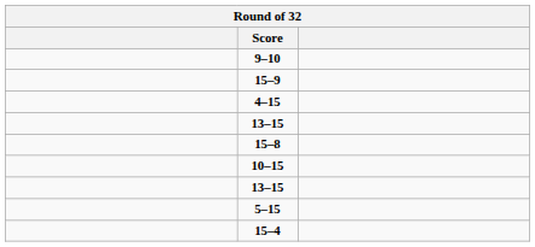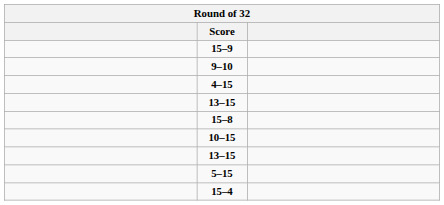 <table class="wikitable" style="text-align: center; font-size:90% ">
 <tr>
 <th colspan=3>Round of 32</th>
 </tr>
 <tr>
 <th align="right" width="250"></th>
 <th width="60">Score</th>
 <th align="left" width="250"></th>
 </tr>
 <tr>
+<td align=left><strong></strong></td>
+<td align=center><strong>15–9</strong></td>
+<td align=left></td>
+</tr>
+<tr>
 <td align=left></td>
 <td align=center><strong>9–10</strong></td>
 <td align=left><strong></strong></td>
-</tr>
-<tr>
-<td align=left><strong></strong></td>
-<td align=center><strong>15–9</strong></td>
-<td align=left></td>
 </tr>
 <tr>
 <td align=left></td>
 <td align=center><strong>4–15</strong></td>
 <td align=left><strong></strong></td>
 </tr>
 <tr>
 <td align=left></td>
 <td align=center><strong>13–15</strong></td>
 <td align=left><strong></strong></td>
 </tr>
 <tr>
 <td align=left><strong></strong></td>
 <td align=center><strong>15–8</strong></td>
 <td align=left></td>
 </tr>
 <tr>
 <td align=left></td>
 <td align=center><strong>10–15</strong></td>
 <td align=left><strong></strong></td>
 </tr>
 <tr>
 <td align=left></td>
 <td align=center><strong>13–15</strong></td>
 <td align=left><strong></strong></td>
 </tr>
 <tr>
 <td align=left></td>
 <td align=center><strong>5–15</strong></td>
 <td align=left><strong></strong></td>
 </tr>
 <tr>
 <td align=left><strong></strong></td>
 <td align=center><strong>15–4</strong></td>
 <td align=left></td>
 </tr>
 </table>
